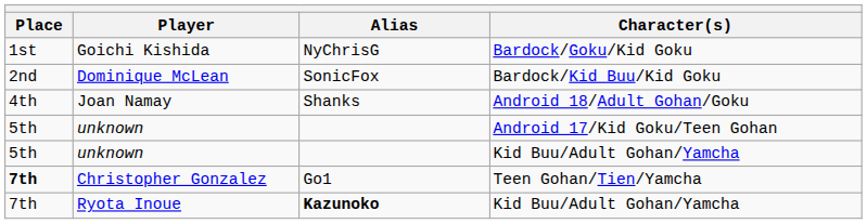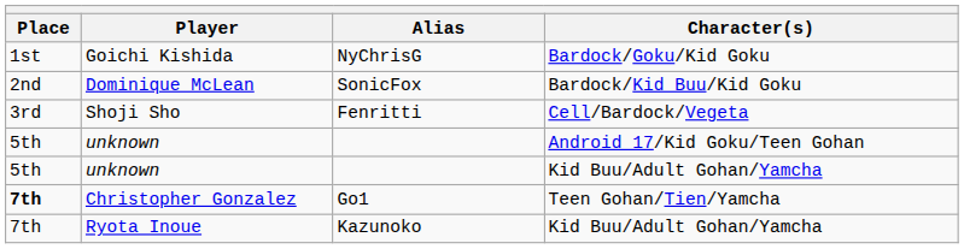 <table class="wikitable">
 <tr>
 <th colspan=4></th>
 </tr>
 <tr>
 <th style="width:50px;">Place</th>
 <th style="width:180px;">Player</th>
 <th style="width:150px;">Alias</th>
 <th style="width:300px;">Character(s)</th>
 </tr>
 <tr>
 <td>1st</td>
 <td> Goichi Kishida</td>
 <td>NyChrisG</td>
 <td><a href='#'>Bardock</a>/<a href='#'>Goku</a>/Kid Goku</td>
 </tr>
 <tr>
 <td>2nd</td>
 <td> <a href='#'>Dominique McLean</a></td>
 <td>SonicFox</td>
 <td>Bardock/<a href='#'>Kid Buu</a>/Kid Goku</td>
 </tr>
 <tr>
-<td>4th</td>
-<td> Joan Namay</td>
-<td>Shanks</td>
-<td><a href='#'>Android 18</a>/<a href='#'>Adult Gohan</a>/Goku</td>
+<td>3rd</td>
+<td> Shoji Sho</td>
+<td>Fenritti</td>
+<td><a href='#'>Cell</a>/Bardock/<a href='#'>Vegeta</a></td>
 </tr>
 <tr>
 <td>5th</td>
 <td> <em>unknown</em></td>
 <td></td>
 <td><a href='#'>Android 17</a>/Kid Goku/Teen Gohan</td>
 </tr>
 <tr>
 <td>5th</td>
 <td> <em>unknown</em></td>
 <td></td>
 <td>Kid Buu/Adult Gohan/<a href='#'>Yamcha</a></td>
 </tr>
 <tr>
 <td><strong>7th</strong></td>
 <td> <a href='#'>Christopher Gonzalez</a></td>
 <td>Go1</td>
 <td>Teen Gohan/<a href='#'>Tien</a>/Yamcha</td>
 </tr>
 <tr>
 <td>7th</td>
 <td> <a href='#'>Ryota Inoue</a></td>
-<td><strong>Kazunoko</strong></td>
+<td>Kazunoko</td>
 <td>Kid Buu/Adult Gohan/Yamcha</td>
 </tr>
 </table>
